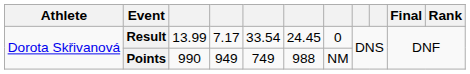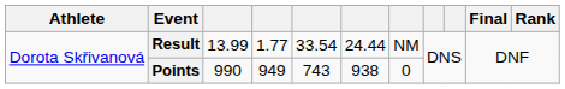 <table class="wikitable" style="font-size:90%">
 <tr>
 <th>Athlete</th>
 <th>Event</th>
 <th></th>
 <th></th>
 <th></th>
 <th></th>
 <th></th>
 <th></th>
 <th></th>
 <th>Final</th>
 <th>Rank</th>
 </tr>
 <tr align=center>
 <td rowspan=2 align=left><a href='#'>Dorota Skřivanová</a></td>
 <th style="font-size:95%">Result</th>
 <td>13.99</td>
-<td>7.17</td>
+<td>1.77</td>
 <td>33.54</td>
-<td>24.45</td>
-<td>0</td>
+<td>24.44</td>
+<td>NM</td>
 <td colspan=2 rowspan=2>DNS</td>
 <td rowspan=2 colspan=2>DNF</td>
 </tr>
 <tr align=center>
 <th style="font-size:95%">Points</th>
 <td>990</td>
 <td>949</td>
-<td>749</td>
-<td>988</td>
-<td>NM</td>
+<td>743</td>
+<td>938</td>
+<td>0</td>
 </tr>
 </table>
